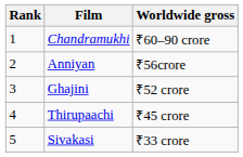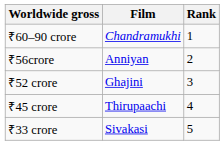 <table class="wikitable sortable" style="margin:auto; margin:auto">
 <tr>
+<th>Worldwide gross</th>
+<th>Film</th>
 <th>Rank</th>
-<th>Film</th>
-<th>Worldwide gross</th>
 </tr>
 <tr>
+<td>₹60–90 crore</td>
+<td><em><a href='#'>Chandramukhi</a></em></td>
 <td>1</td>
-<td><em><a href='#'>Chandramukhi</a></em></td>
-<td>₹60–90 crore</td>
 </tr>
 <tr>
+<td>₹56crore</td>
+<td><a href='#'>Anniyan</a></td>
 <td>2</td>
-<td><a href='#'>Anniyan</a></td>
-<td>₹56crore</td>
 </tr>
 <tr>
+<td>₹52 crore</td>
+<td><a href='#'>Ghajini</a></td>
 <td>3</td>
-<td><a href='#'>Ghajini</a></td>
-<td>₹52 crore</td>
 </tr>
 <tr>
+<td>₹45 crore</td>
+<td><a href='#'>Thirupaachi</a></td>
 <td>4</td>
-<td><a href='#'>Thirupaachi</a></td>
-<td>₹45 crore</td>
 </tr>
 <tr>
+<td>₹33 crore</td>
+<td><a href='#'>Sivakasi</a></td>
 <td>5</td>
-<td><a href='#'>Sivakasi</a></td>
-<td>₹33 crore</td>
 </tr>
 </table>
